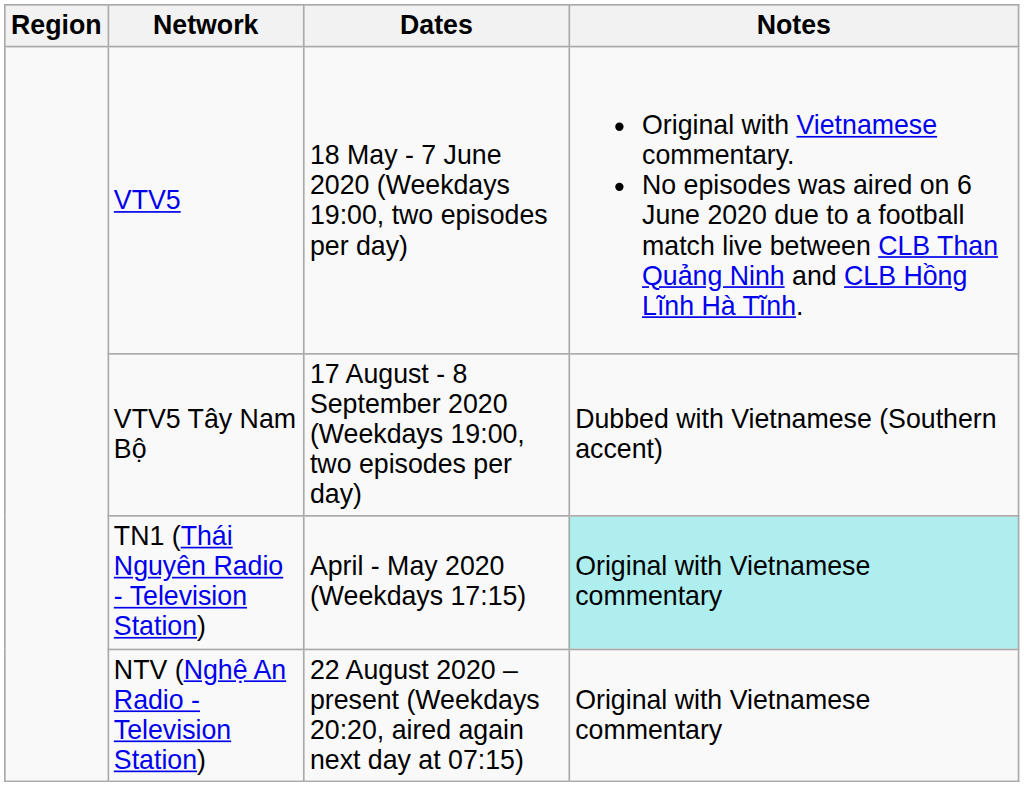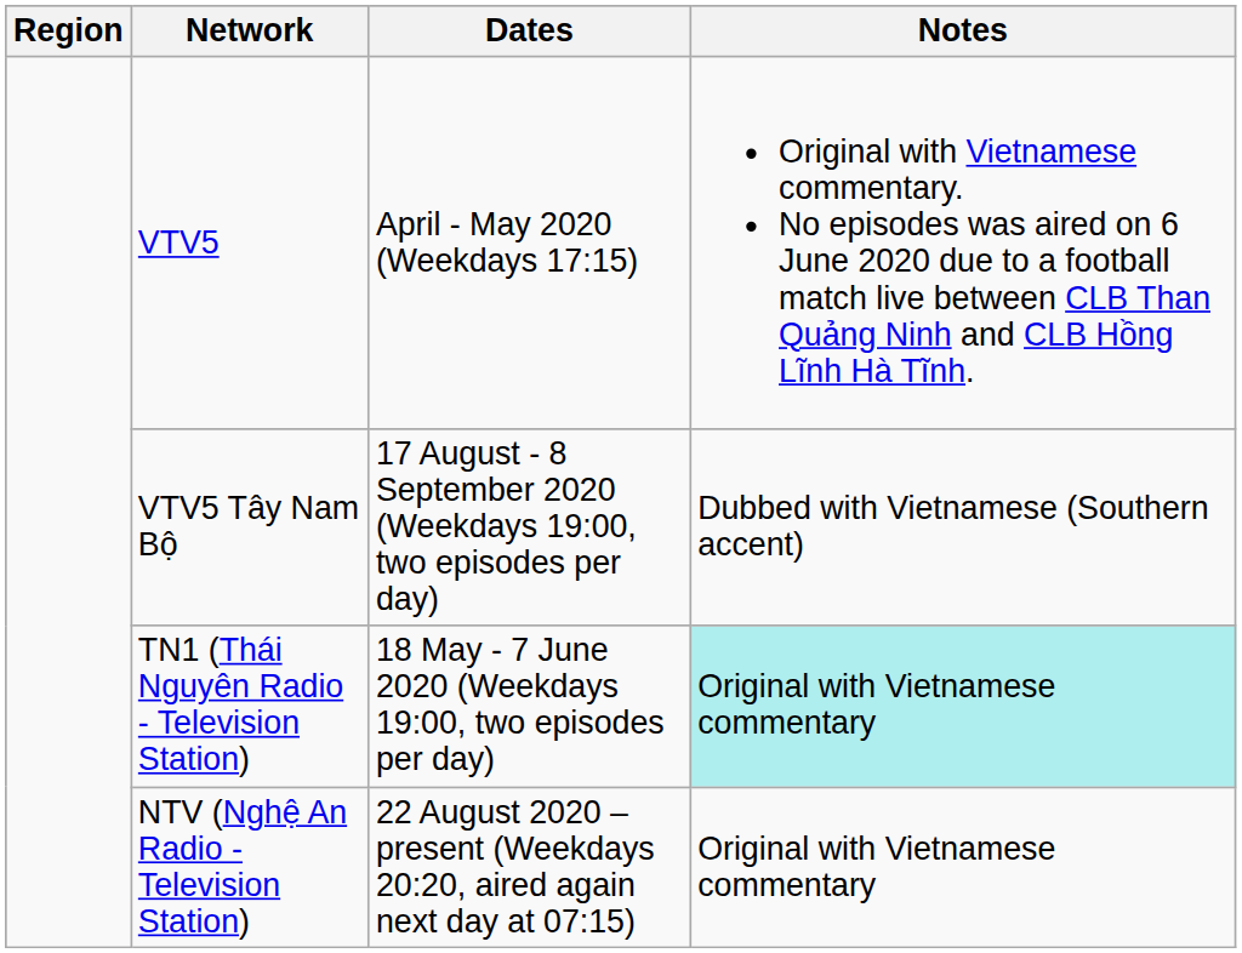 <table class="wikitable">
 <tr>
 <th>Region</th>
 <th>Network</th>
 <th>Dates</th>
 <th>Notes</th>
 </tr>
 <tr>
 <td rowspan="4"></td>
 <td><a href='#'>VTV5</a></td>
-<td>18 May - 7 June 2020 (Weekdays 19:00, two episodes per day)</td>
+<td>April - May 2020 (Weekdays 17:15)</td>
 <td><br><ul><li>Original with <a href='#'>Vietnamese</a> commentary.</li><li>No episodes was aired on 6 June 2020 due to a football match live between <a href='#'>CLB Than Quảng Ninh</a> and <a href='#'>CLB Hồng Lĩnh Hà Tĩnh</a>.</li></ul></td>
 </tr>
 <tr>
 <td>VTV5 Tây Nam Bộ</td>
 <td>17 August - 8 September 2020 (Weekdays 19:00, two episodes per day)</td>
 <td>Dubbed with Vietnamese (Southern accent)</td>
 </tr>
 <tr>
 <td>TN1 (<a href='#'>Thái Nguyên Radio - Television Station</a>)</td>
-<td>April - May 2020 (Weekdays 17:15)</td>
+<td>18 May - 7 June 2020 (Weekdays 19:00, two episodes per day)</td>
 <td style="background: paleturquoise;">Original with Vietnamese commentary</td>
 </tr>
 <tr>
 <td>NTV (<a href='#'>Nghệ An Radio - Television Station</a>)</td>
 <td>22 August 2020 – present (Weekdays 20:20, aired again next day at 07:15)</td>
 <td>Original with Vietnamese commentary</td>
 </tr>
 </table>
